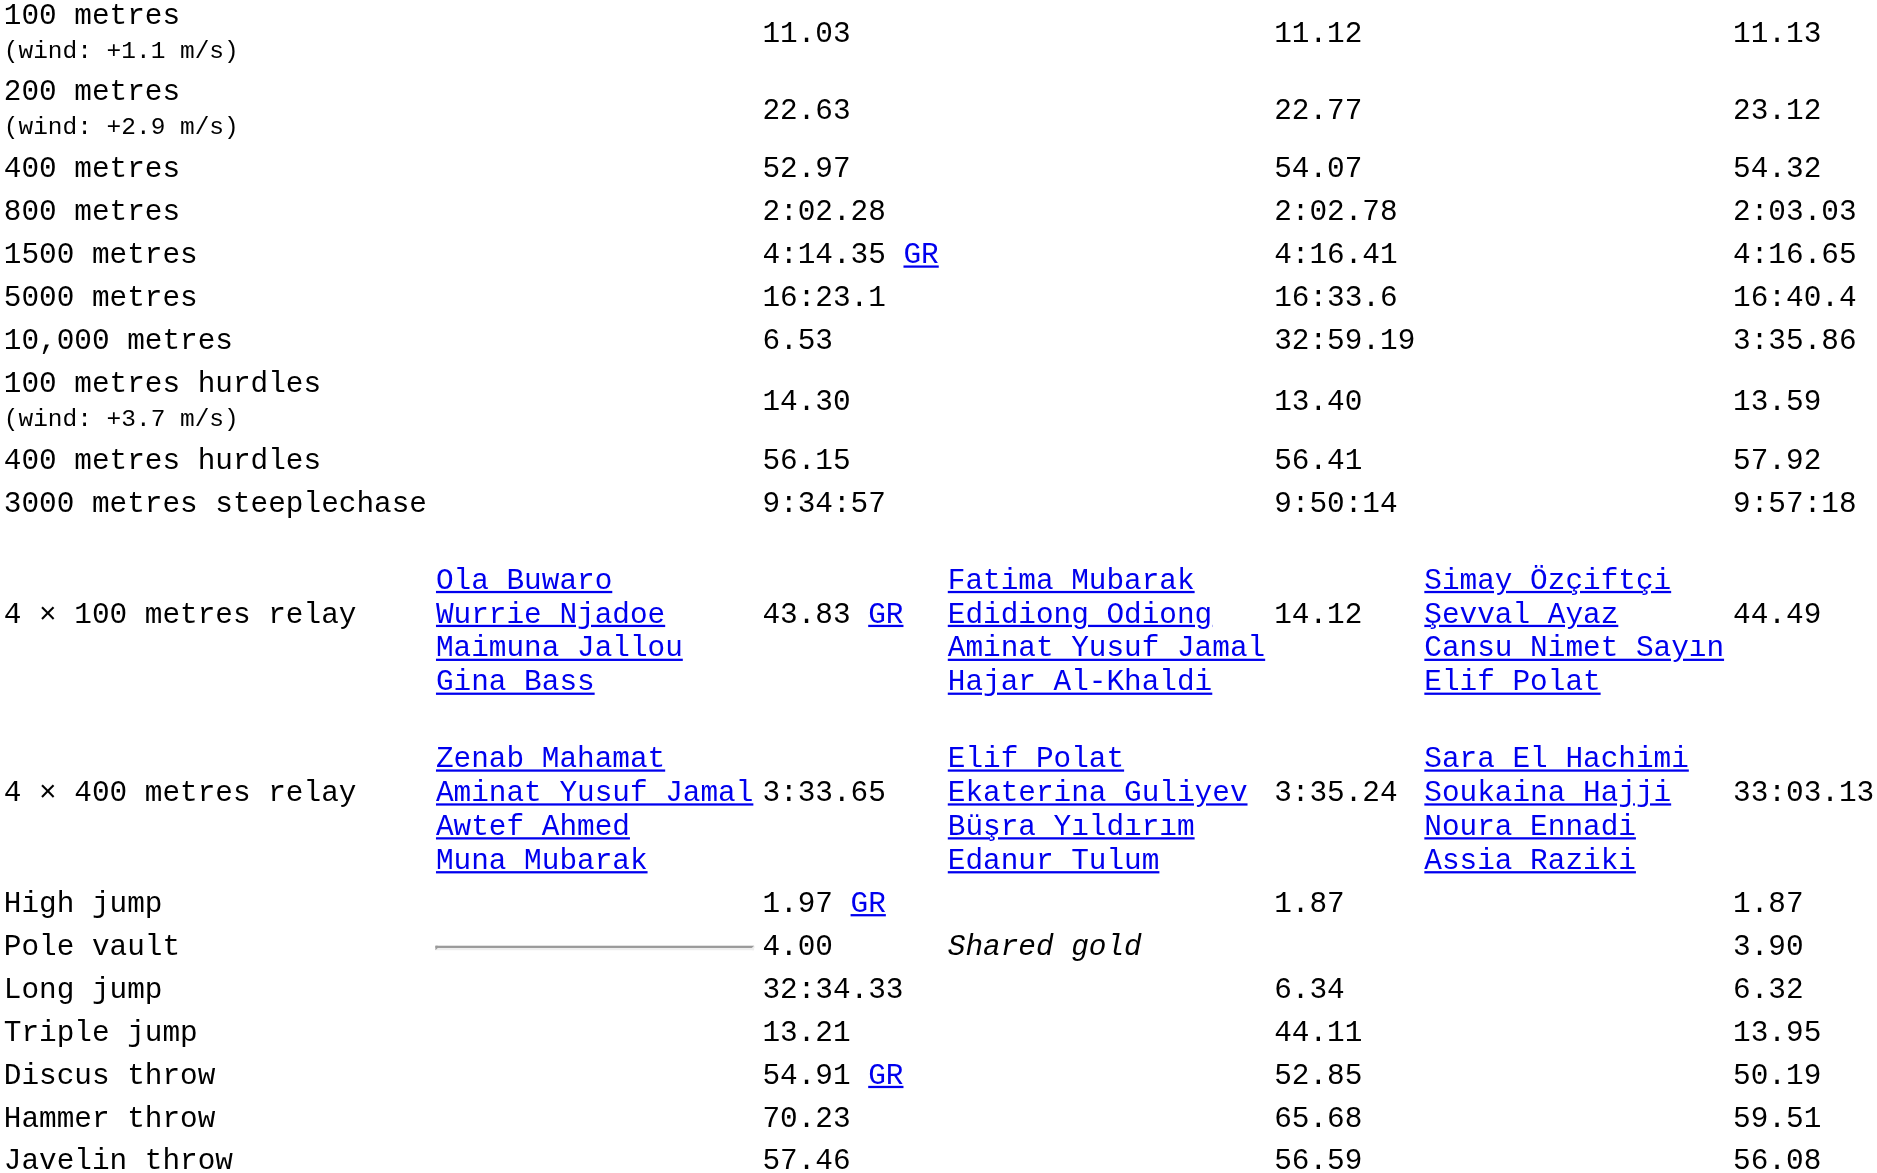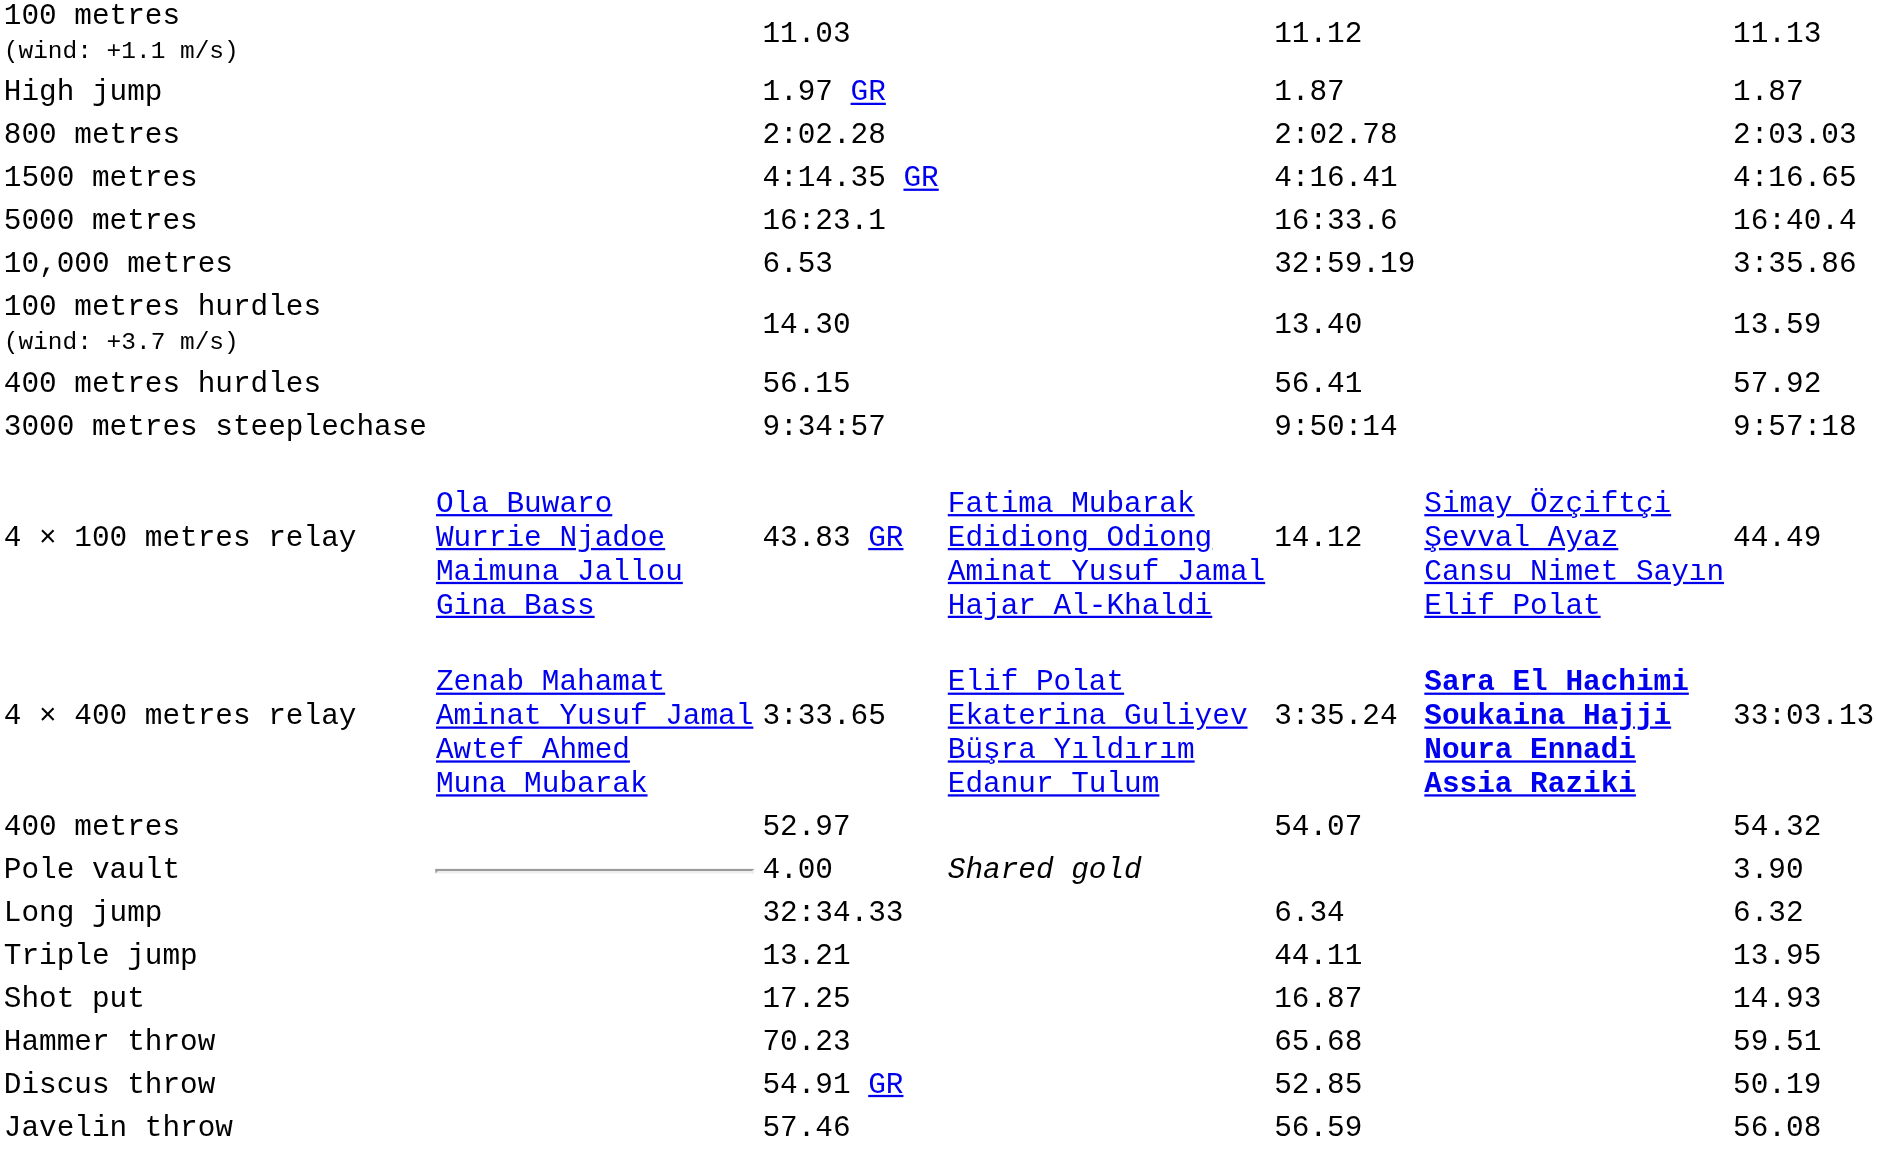 <table>
 <tr>
 <td>100 metres <small><br>(wind: +1.1 m/s)</small></td>
 <td></td>
 <td>11.03 </td>
 <td></td>
 <td>11.12 </td>
 <td></td>
 <td>11.13 </td>
 </tr>
 <tr>
-<td>200 metres <small><br>(wind: +2.9 m/s)</small></td>
+<td>High jump</td>
 <td></td>
-<td>22.63</td>
+<td>1.97 <a href='#'>GR</a></td>
 <td></td>
-<td>22.77</td>
+<td>1.87</td>
 <td></td>
-<td>23.12</td>
-</tr>
-<tr>
-<td>400 metres</td>
-<td></td>
-<td>52.97 </td>
-<td></td>
-<td>54.07 </td>
-<td></td>
-<td>54.32 </td>
+<td>1.87</td>
 </tr>
 <tr>
 <td>800 metres</td>
 <td></td>
 <td>2:02.28 </td>
 <td></td>
 <td>2:02.78 </td>
 <td></td>
 <td>2:03.03 </td>
 </tr>
 <tr>
 <td>1500 metres</td>
 <td></td>
 <td>4:14.35 <a href='#'>GR</a></td>
 <td></td>
 <td>4:16.41</td>
 <td></td>
 <td>4:16.65</td>
 </tr>
 <tr>
 <td>5000 metres</td>
 <td></td>
 <td>16:23.1</td>
 <td></td>
 <td>16:33.6</td>
 <td></td>
 <td>16:40.4</td>
 </tr>
 <tr>
 <td>10,000 metres</td>
 <td></td>
 <td>6.53 </td>
 <td></td>
 <td>32:59.19 </td>
 <td></td>
 <td>3:35.86</td>
 </tr>
 <tr>
 <td>100 metres hurdles <small><br>(wind: +3.7 m/s)</small></td>
 <td></td>
 <td>14.30 </td>
 <td></td>
 <td>13.40</td>
 <td></td>
 <td>13.59</td>
 </tr>
 <tr>
 <td>400 metres hurdles</td>
 <td></td>
 <td>56.15 </td>
 <td></td>
 <td>56.41 </td>
 <td></td>
 <td>57.92 </td>
 </tr>
 <tr>
 <td>3000 metres steeplechase</td>
 <td></td>
 <td>9:34:57 </td>
 <td></td>
 <td>9:50:14 </td>
 <td></td>
 <td>9:57:18 </td>
 </tr>
 <tr>
 <td>4 × 100 metres relay</td>
 <td><br><a href='#'>Ola Buwaro</a><br><a href='#'>Wurrie Njadoe</a><br><a href='#'>Maimuna Jallou</a><br><a href='#'>Gina Bass</a></td>
 <td>43.83 <a href='#'>GR</a></td>
 <td><br><a href='#'>Fatima Mubarak</a><br><a href='#'>Edidiong Odiong</a><br><a href='#'>Aminat Yusuf Jamal</a><br><a href='#'>Hajar Al-Khaldi</a></td>
 <td>14.12 </td>
 <td><br><a href='#'>Simay Özçiftçi</a><br><a href='#'>Şevval Ayaz</a><br><a href='#'>Cansu Nimet Sayın</a><br><a href='#'>Elif Polat</a></td>
 <td>44.49</td>
 </tr>
 <tr>
 <td>4 × 400 metres relay</td>
 <td><br><a href='#'>Zenab Mahamat</a><br><a href='#'>Aminat Yusuf Jamal</a><br><a href='#'>Awtef Ahmed</a><br><a href='#'>Muna Mubarak</a></td>
 <td>3:33.65</td>
 <td><br><a href='#'>Elif Polat</a><br><a href='#'>Ekaterina Guliyev</a><br><a href='#'>Büşra Yıldırım</a><br><a href='#'>Edanur Tulum</a></td>
 <td>3:35.24</td>
-<td><br><a href='#'>Sara El Hachimi</a><br><a href='#'>Soukaina Hajji</a><br><a href='#'>Noura Ennadi</a><br><a href='#'>Assia Raziki</a></td>
+<td><strong><br><a href='#'>Sara El Hachimi</a><br><a href='#'>Soukaina Hajji</a><br><a href='#'>Noura Ennadi</a><br><a href='#'>Assia Raziki</a></strong></td>
 <td>33:03.13 </td>
 </tr>
 <tr>
-<td>High jump</td>
+<td>400 metres</td>
 <td></td>
-<td>1.97 <a href='#'>GR</a></td>
+<td>52.97 </td>
 <td></td>
-<td>1.87</td>
+<td>54.07 </td>
 <td></td>
-<td>1.87</td>
+<td>54.32 </td>
 </tr>
 <tr>
 <td>Pole vault</td>
 <td><hr></td>
 <td>4.00</td>
 <td colspan=2><em>Shared gold</em></td>
 <td></td>
 <td>3.90</td>
 </tr>
 <tr>
 <td>Long jump</td>
 <td></td>
 <td>32:34.33 </td>
 <td></td>
 <td>6.34 </td>
 <td></td>
 <td>6.32</td>
 </tr>
 <tr>
 <td>Triple jump</td>
 <td></td>
 <td>13.21</td>
 <td></td>
 <td>44.11</td>
 <td></td>
 <td>13.95 </td>
 </tr>
 <tr>
-<td>Discus throw</td>
+<td>Shot put</td>
 <td></td>
-<td>54.91 <a href='#'>GR</a></td>
+<td>17.25</td>
 <td></td>
-<td>52.85</td>
+<td>16.87</td>
 <td></td>
-<td>50.19</td>
+<td>14.93</td>
 </tr>
 <tr>
 <td>Hammer throw</td>
 <td></td>
 <td>70.23</td>
 <td></td>
 <td>65.68</td>
 <td></td>
 <td>59.51</td>
 </tr>
 <tr>
+<td>Discus throw</td>
+<td></td>
+<td>54.91 <a href='#'>GR</a></td>
+<td></td>
+<td>52.85</td>
+<td></td>
+<td>50.19</td>
+</tr>
+<tr>
 <td>Javelin throw</td>
 <td></td>
 <td>57.46</td>
 <td></td>
 <td>56.59</td>
 <td></td>
 <td>56.08</td>
 </tr>
 </table>
